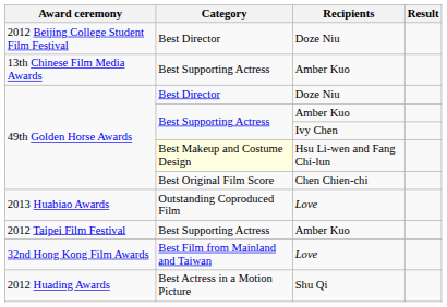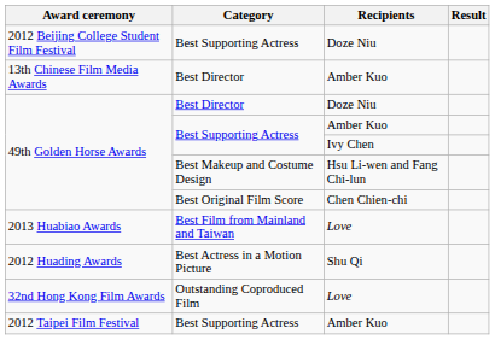 <table class="wikitable sortable">
 <tr>
 <th>Award ceremony</th>
 <th>Category</th>
 <th>Recipients</th>
 <th>Result</th>
 </tr>
 <tr>
 <td>2012 <a href='#'>Beijing College Student Film Festival</a></td>
-<td>Best Director</td>
+<td>Best Supporting Actress</td>
 <td>Doze Niu</td>
 <td></td>
 </tr>
 <tr>
 <td>13th <a href='#'>Chinese Film Media Awards</a></td>
-<td>Best Supporting Actress</td>
+<td>Best Director</td>
 <td>Amber Kuo</td>
 <td></td>
 </tr>
 <tr>
 <td rowspan="5">49th <a href='#'>Golden Horse Awards</a></td>
 <td><a href='#'>Best Director</a></td>
 <td>Doze Niu</td>
 <td></td>
 </tr>
 <tr>
 <td rowspan="2"><a href='#'>Best Supporting Actress</a></td>
 <td>Amber Kuo</td>
 <td></td>
 </tr>
 <tr>
 <td>Ivy Chen</td>
 <td></td>
 </tr>
 <tr>
-<td style="background: lightyellow;">Best Makeup and Costume Design</td>
+<td>Best Makeup and Costume Design</td>
 <td>Hsu Li-wen and Fang Chi-lun</td>
 <td></td>
 </tr>
 <tr>
 <td>Best Original Film Score</td>
 <td>Chen Chien-chi</td>
 <td></td>
 </tr>
 <tr>
 <td>2013 <a href='#'>Huabiao Awards</a></td>
+<td><a href='#'>Best Film from Mainland and Taiwan</a></td>
+<td><em>Love</em></td>
+<td></td>
+</tr>
+<tr>
+<td>2012 <a href='#'>Huading Awards</a></td>
+<td>Best Actress in a Motion Picture</td>
+<td>Shu Qi</td>
+<td></td>
+</tr>
+<tr>
+<td><a href='#'>32nd Hong Kong Film Awards</a></td>
 <td>Outstanding Coproduced Film</td>
 <td><em>Love</em></td>
 <td></td>
 </tr>
 <tr>
 <td>2012 <a href='#'>Taipei Film Festival</a></td>
 <td>Best Supporting Actress</td>
 <td>Amber Kuo</td>
 <td></td>
 </tr>
-<tr>
-<td><a href='#'>32nd Hong Kong Film Awards</a></td>
-<td><a href='#'>Best Film from Mainland and Taiwan</a></td>
-<td><em>Love</em></td>
-<td></td>
-</tr>
-<tr>
-<td>2012 <a href='#'>Huading Awards</a></td>
-<td>Best Actress in a Motion Picture</td>
-<td>Shu Qi</td>
-<td></td>
-</tr>
 </table>
